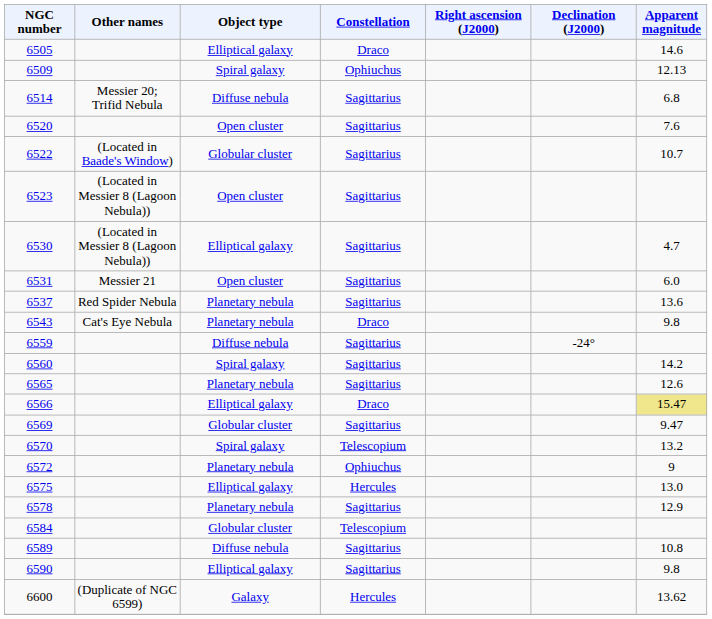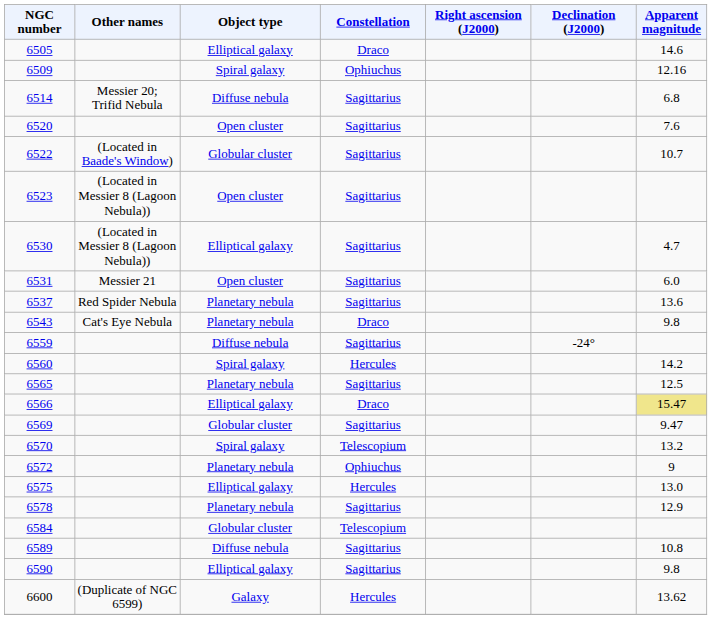 <table class="wikitable sortable sticky-header sort-under" style="text-align: center;">
 <tr>
 <th style="background-color:#edf3fe; width: 10%;">NGC number</th>
 <th style="background-color:#edf3fe; width: 15%;">Other names</th>
 <th style="background-color:#edf3fe; width: 20%;">Object type</th>
 <th style="background-color:#edf3fe; width: 15%;"><a href='#'>Constellation</a></th>
 <th style="background-color:#edf3fe; width: 15%;"><a href='#'>Right ascension</a> (<a href='#'>J2000</a>)</th>
 <th style="background-color:#edf3fe; width: 15%;"><a href='#'>Declination</a> (<a href='#'>J2000</a>)</th>
 <th style="background-color:#edf3fe; width: 10%;"><a href='#'>Apparent magnitude</a></th>
 </tr>
 <tr>
 <td><a href='#'>6505</a></td>
 <td></td>
 <td><a href='#'>Elliptical galaxy</a></td>
 <td><a href='#'>Draco</a></td>
 <td></td>
 <td></td>
 <td>14.6</td>
 </tr>
 <tr>
 <td><a href='#'>6509</a></td>
 <td></td>
 <td><a href='#'>Spiral galaxy</a></td>
 <td><a href='#'>Ophiuchus</a></td>
 <td></td>
 <td></td>
-<td>12.13</td>
+<td>12.16</td>
 </tr>
 <tr>
 <td><a href='#'>6514</a></td>
 <td>Messier 20;<br>Trifid Nebula</td>
 <td><a href='#'>Diffuse nebula</a></td>
 <td><a href='#'>Sagittarius</a></td>
 <td></td>
 <td></td>
 <td>6.8</td>
 </tr>
 <tr>
 <td><a href='#'>6520</a></td>
 <td></td>
 <td><a href='#'>Open cluster</a></td>
 <td><a href='#'>Sagittarius</a></td>
 <td></td>
 <td></td>
 <td>7.6</td>
 </tr>
 <tr>
 <td><a href='#'>6522</a></td>
 <td>(Located in <a href='#'>Baade's Window</a>)</td>
 <td><a href='#'>Globular cluster</a></td>
 <td><a href='#'>Sagittarius</a></td>
 <td></td>
 <td></td>
 <td>10.7</td>
 </tr>
 <tr>
 <td><a href='#'>6523</a></td>
 <td>(Located in Messier 8 (Lagoon Nebula))</td>
 <td><a href='#'>Open cluster</a></td>
 <td><a href='#'>Sagittarius</a></td>
 <td></td>
 <td></td>
 <td></td>
 </tr>
 <tr>
 <td><a href='#'>6530</a></td>
 <td>(Located in Messier 8 (Lagoon Nebula))</td>
 <td><a href='#'>Elliptical galaxy</a></td>
 <td><a href='#'>Sagittarius</a></td>
 <td></td>
 <td></td>
 <td>4.7</td>
 </tr>
 <tr>
 <td><a href='#'>6531</a></td>
 <td>Messier 21</td>
 <td><a href='#'>Open cluster</a></td>
 <td><a href='#'>Sagittarius</a></td>
 <td></td>
 <td></td>
 <td>6.0</td>
 </tr>
 <tr>
 <td><a href='#'>6537</a></td>
 <td>Red Spider Nebula</td>
 <td><a href='#'>Planetary nebula</a></td>
 <td><a href='#'>Sagittarius</a></td>
 <td></td>
 <td></td>
 <td>13.6</td>
 </tr>
 <tr>
 <td><a href='#'>6543</a></td>
 <td>Cat's Eye Nebula</td>
 <td><a href='#'>Planetary nebula</a></td>
 <td><a href='#'>Draco</a></td>
 <td></td>
 <td></td>
 <td>9.8</td>
 </tr>
 <tr>
 <td><a href='#'>6559</a></td>
 <td></td>
 <td><a href='#'>Diffuse nebula</a></td>
 <td><a href='#'>Sagittarius</a></td>
 <td></td>
 <td>-24°</td>
 <td></td>
 </tr>
 <tr>
 <td><a href='#'>6560</a></td>
 <td></td>
 <td><a href='#'>Spiral galaxy</a></td>
-<td><a href='#'>Sagittarius</a></td>
+<td><a href='#'>Hercules</a></td>
 <td></td>
 <td></td>
 <td>14.2</td>
 </tr>
 <tr>
 <td><a href='#'>6565</a></td>
 <td></td>
 <td><a href='#'>Planetary nebula</a></td>
 <td><a href='#'>Sagittarius</a></td>
 <td></td>
 <td></td>
-<td>12.6</td>
+<td>12.5</td>
 </tr>
 <tr>
 <td><a href='#'>6566</a></td>
 <td></td>
 <td><a href='#'>Elliptical galaxy</a></td>
 <td><a href='#'>Draco</a></td>
 <td></td>
 <td></td>
 <td style="background: khaki;">15.47</td>
 </tr>
 <tr>
 <td><a href='#'>6569</a></td>
 <td></td>
 <td><a href='#'>Globular cluster</a></td>
 <td><a href='#'>Sagittarius</a></td>
 <td></td>
 <td></td>
 <td>9.47</td>
 </tr>
 <tr>
 <td><a href='#'>6570</a></td>
 <td></td>
 <td><a href='#'>Spiral galaxy</a></td>
 <td><a href='#'>Telescopium</a></td>
 <td></td>
 <td></td>
 <td>13.2</td>
 </tr>
 <tr>
 <td><a href='#'>6572</a></td>
 <td></td>
 <td><a href='#'>Planetary nebula</a></td>
 <td><a href='#'>Ophiuchus</a></td>
 <td></td>
 <td></td>
 <td>9</td>
 </tr>
 <tr>
 <td><a href='#'>6575</a></td>
 <td></td>
 <td><a href='#'>Elliptical galaxy</a></td>
 <td><a href='#'>Hercules</a></td>
 <td></td>
 <td></td>
 <td>13.0</td>
 </tr>
 <tr>
 <td><a href='#'>6578</a></td>
 <td></td>
 <td><a href='#'>Planetary nebula</a></td>
 <td><a href='#'>Sagittarius</a></td>
 <td></td>
 <td></td>
 <td>12.9</td>
 </tr>
 <tr>
 <td><a href='#'>6584</a></td>
 <td></td>
 <td><a href='#'>Globular cluster</a></td>
 <td><a href='#'>Telescopium</a></td>
 <td></td>
 <td></td>
 <td></td>
 </tr>
 <tr>
 <td><a href='#'>6589</a></td>
 <td></td>
 <td><a href='#'>Diffuse nebula</a></td>
 <td><a href='#'>Sagittarius</a></td>
 <td></td>
 <td></td>
 <td>10.8</td>
 </tr>
 <tr>
 <td><a href='#'>6590</a></td>
 <td></td>
 <td><a href='#'>Elliptical galaxy</a></td>
 <td><a href='#'>Sagittarius</a></td>
 <td></td>
 <td></td>
 <td>9.8</td>
 </tr>
 <tr>
 <td>6600</td>
 <td>(Duplicate of NGC 6599)</td>
 <td><a href='#'>Galaxy</a></td>
 <td><a href='#'>Hercules</a></td>
 <td></td>
 <td></td>
 <td>13.62</td>
 </tr>
 <tr>
 </tr>
 </table>
